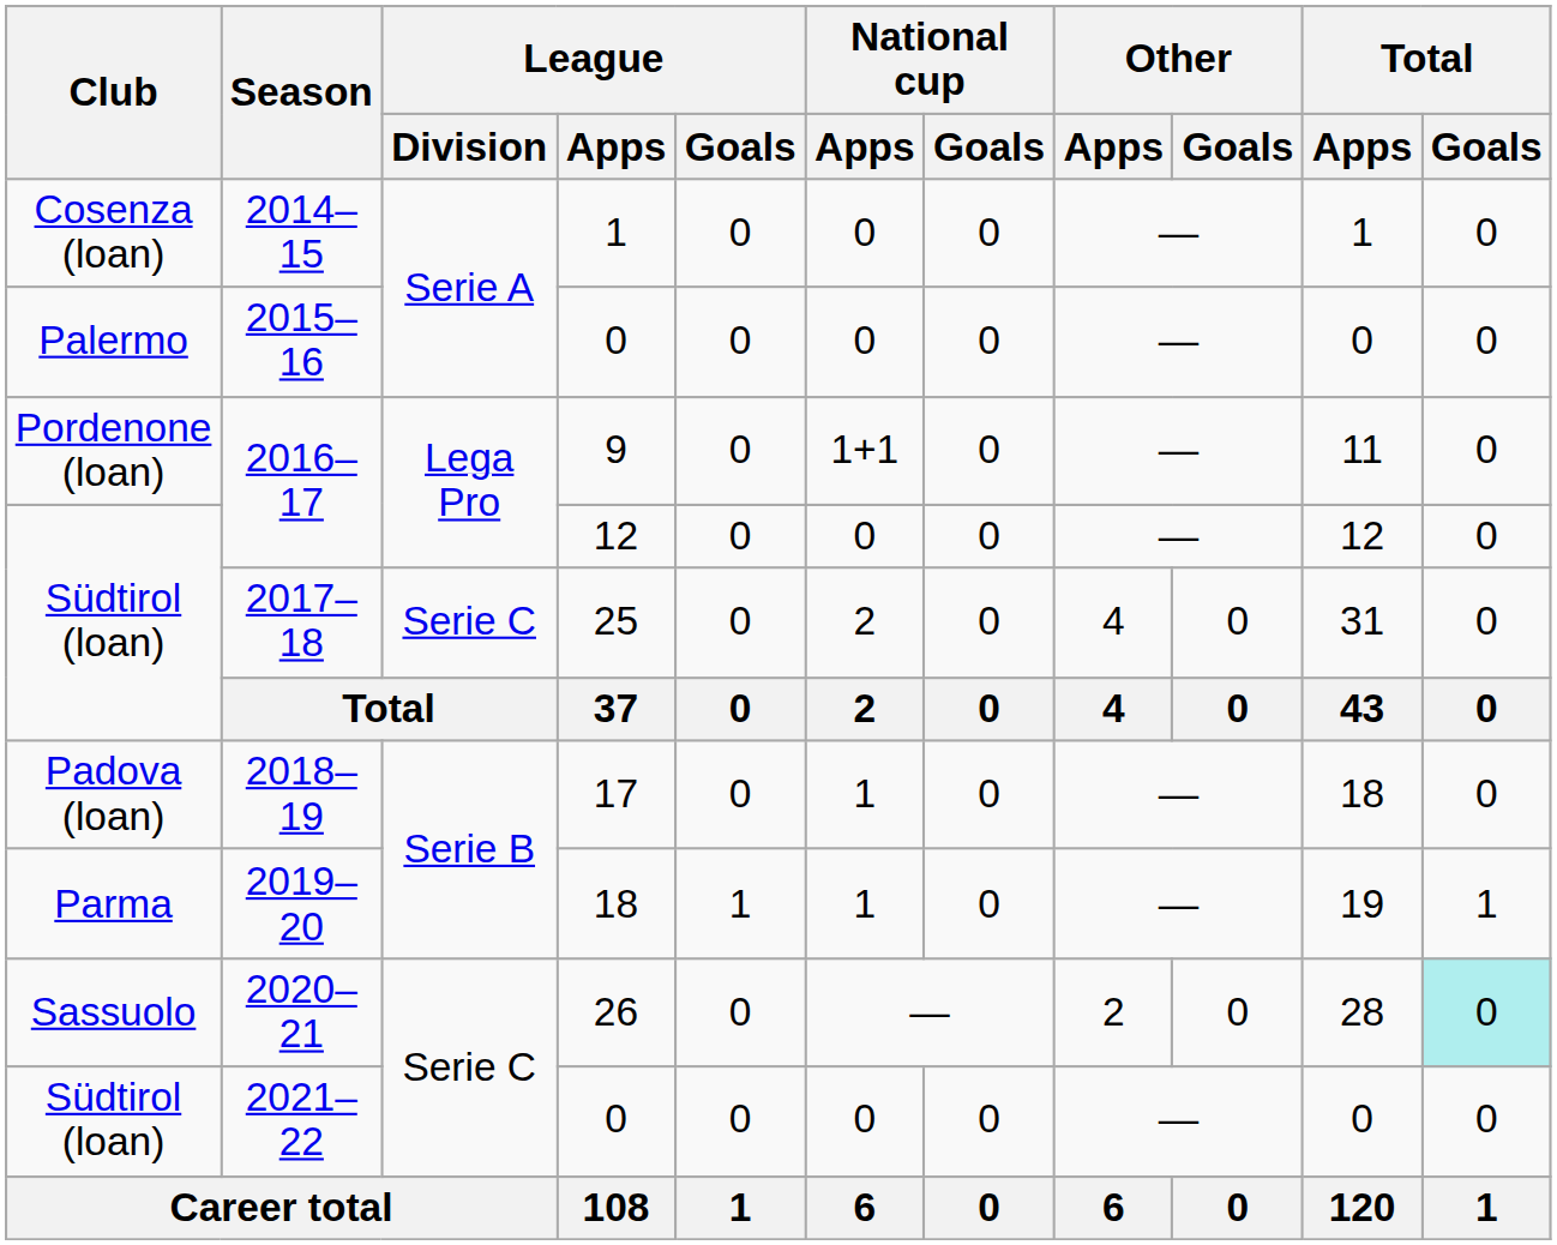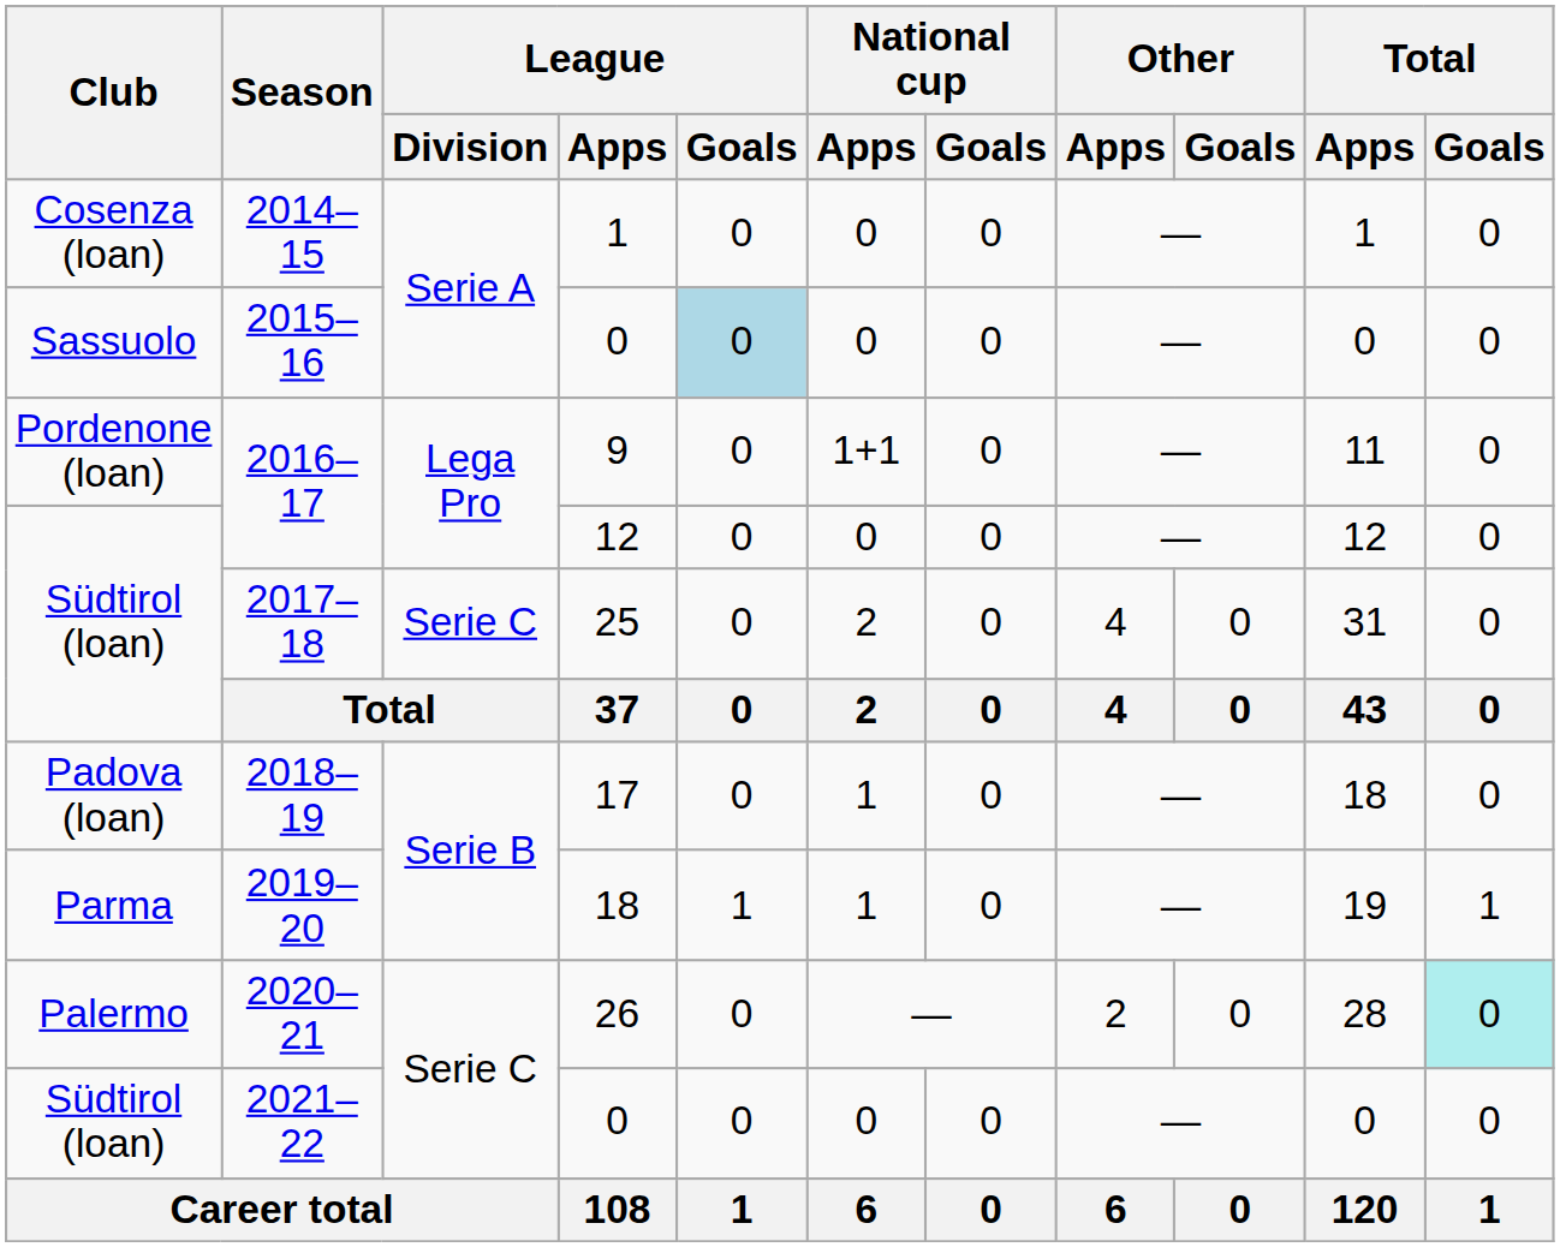 <table class="wikitable" style="text-align: center;">
 <tr>
 <th rowspan="2">Club</th>
 <th rowspan="2">Season</th>
 <th colspan="3">League</th>
 <th colspan="2">National cup</th>
 <th colspan="2">Other</th>
 <th colspan="2">Total</th>
 </tr>
 <tr>
 <th>Division</th>
 <th>Apps</th>
 <th>Goals</th>
 <th>Apps</th>
 <th>Goals</th>
 <th>Apps</th>
 <th>Goals</th>
 <th>Apps</th>
 <th>Goals</th>
 </tr>
 <tr>
 <td><a href='#'>Cosenza</a> (loan)</td>
 <td><a href='#'>2014–15</a></td>
 <td rowspan="2"><a href='#'>Serie A</a></td>
 <td>1</td>
 <td>0</td>
 <td>0</td>
 <td>0</td>
 <td colspan="2">—</td>
 <td>1</td>
 <td>0</td>
 </tr>
 <tr>
-<td><a href='#'>Palermo</a></td>
+<td><a href='#'>Sassuolo</a></td>
 <td><a href='#'>2015–16</a></td>
 <td>0</td>
-<td>0</td>
+<td style="background: lightblue;">0</td>
 <td>0</td>
 <td>0</td>
 <td colspan="2">—</td>
 <td>0</td>
 <td>0</td>
 </tr>
 <tr>
 <td><a href='#'>Pordenone</a> (loan)</td>
 <td rowspan="2"><a href='#'>2016–17</a></td>
 <td rowspan="2"><a href='#'>Lega Pro</a></td>
 <td>9</td>
 <td>0</td>
 <td>1+1</td>
 <td>0</td>
 <td colspan="2">—</td>
 <td>11</td>
 <td>0</td>
 </tr>
 <tr>
 <td rowspan="3"><a href='#'>Südtirol</a> (loan)</td>
 <td>12</td>
 <td>0</td>
 <td>0</td>
 <td>0</td>
 <td colspan="2">—</td>
 <td>12</td>
 <td>0</td>
 </tr>
 <tr>
 <td><a href='#'>2017–18</a></td>
 <td><a href='#'>Serie C</a></td>
 <td>25</td>
 <td>0</td>
 <td>2</td>
 <td>0</td>
 <td>4</td>
 <td>0</td>
 <td>31</td>
 <td>0</td>
 </tr>
 <tr>
 <th colspan="2">Total</th>
 <th>37</th>
 <th>0</th>
 <th>2</th>
 <th>0</th>
 <th>4</th>
 <th>0</th>
 <th>43</th>
 <th>0</th>
 </tr>
 <tr>
 <td><a href='#'>Padova</a> (loan)</td>
 <td><a href='#'>2018–19</a></td>
 <td rowspan="2"><a href='#'>Serie B</a></td>
 <td>17</td>
 <td>0</td>
 <td>1</td>
 <td>0</td>
 <td colspan="2">—</td>
 <td>18</td>
 <td>0</td>
 </tr>
 <tr>
 <td><a href='#'>Parma</a></td>
 <td><a href='#'>2019–20</a></td>
 <td>18</td>
 <td>1</td>
 <td>1</td>
 <td>0</td>
 <td colspan="2">—</td>
 <td>19</td>
 <td>1</td>
 </tr>
 <tr>
-<td><a href='#'>Sassuolo</a></td>
+<td><a href='#'>Palermo</a></td>
 <td><a href='#'>2020–21</a></td>
 <td rowspan="2">Serie C</td>
 <td>26</td>
 <td>0</td>
 <td colspan="2">—</td>
 <td>2</td>
 <td>0</td>
 <td>28</td>
 <td style="background: paleturquoise;">0</td>
 </tr>
 <tr>
 <td><a href='#'>Südtirol</a> (loan)</td>
 <td><a href='#'>2021–22</a></td>
 <td>0</td>
 <td>0</td>
 <td>0</td>
 <td>0</td>
 <td colspan="2">—</td>
 <td>0</td>
 <td>0</td>
 </tr>
 <tr>
 <th colspan="3">Career total</th>
 <th>108</th>
 <th>1</th>
 <th>6</th>
 <th>0</th>
 <th>6</th>
 <th>0</th>
 <th>120</th>
 <th>1</th>
 </tr>
 </table>
